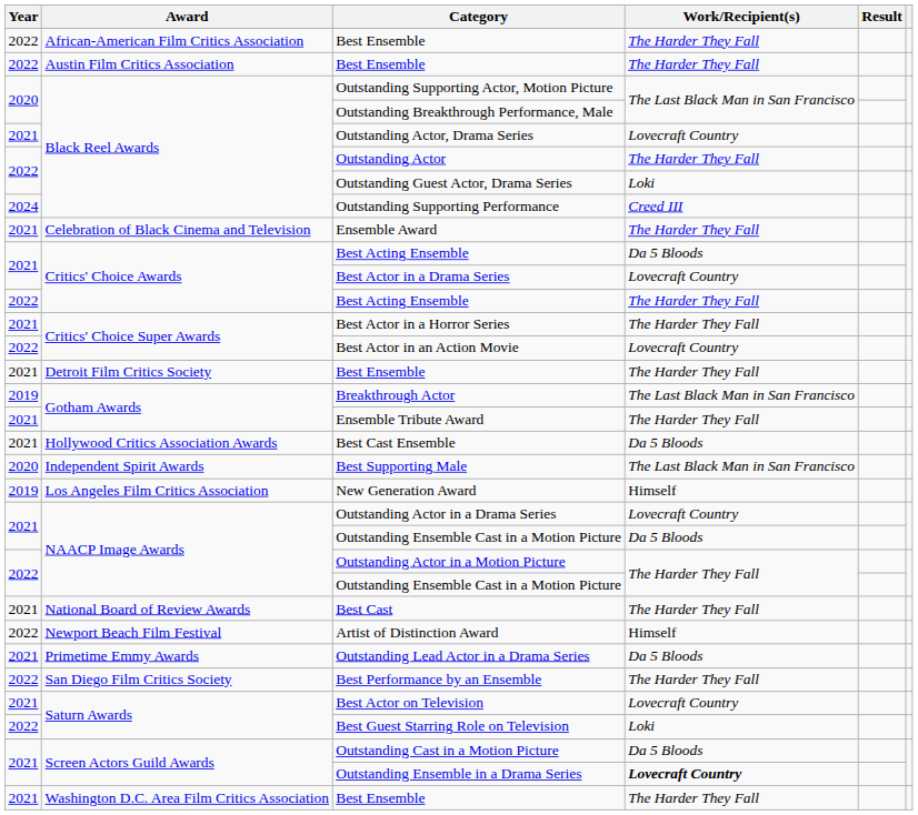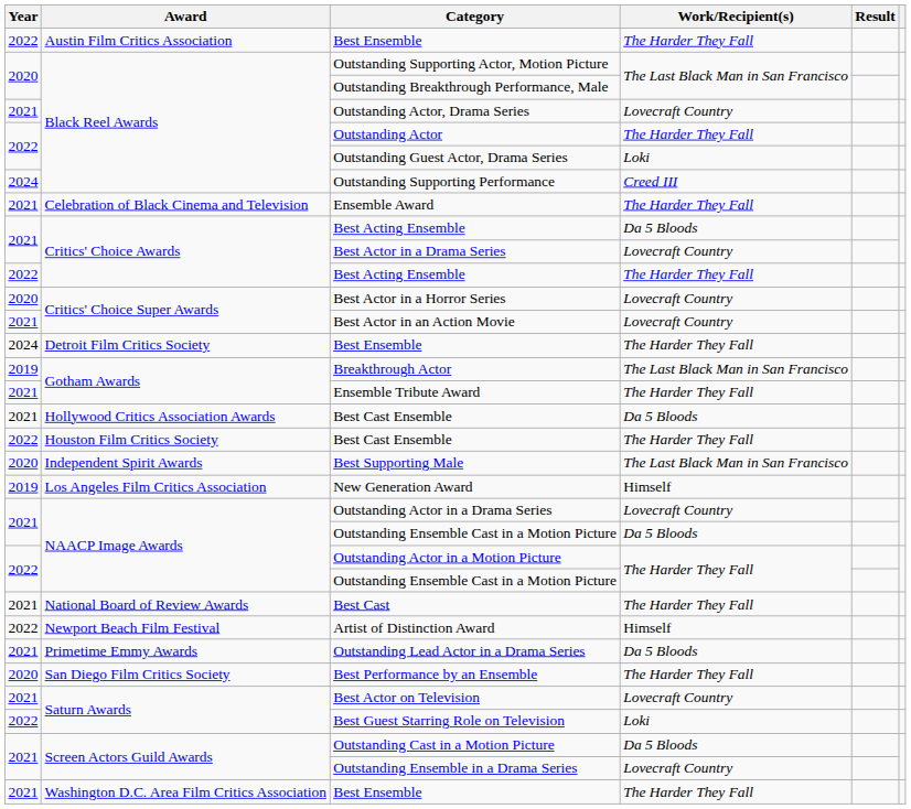 <table class="wikitable plainrowheaders sortable">
 <tr>
 <th scope="col">Year</th>
 <th scope="col">Award</th>
 <th scope="col">Category</th>
 <th scope="col">Work/Recipient(s)</th>
 <th scope="col">Result</th>
 <th class="unsortable" scope="col"></th>
-</tr>
-<tr>
-<td>2022</td>
-<td><a href='#'>African-American Film Critics Association</a></td>
-<td>Best Ensemble</td>
-<td><em><a href='#'>The Harder They Fall</a></em></td>
-<td></td>
-<td style="text-align:center;"></td>
 </tr>
 <tr>
 <td><a href='#'>2022</a></td>
 <td><a href='#'>Austin Film Critics Association</a></td>
 <td><a href='#'>Best Ensemble</a></td>
 <td><em><a href='#'>The Harder They Fall</a></em></td>
 <td></td>
 <td style="text-align:center;"></td>
 </tr>
 <tr>
 <td rowspan="2"><a href='#'>2020</a></td>
 <td rowspan="6"><a href='#'>Black Reel Awards</a></td>
 <td>Outstanding Supporting Actor, Motion Picture</td>
 <td rowspan="2"><em>The Last Black Man in San Francisco</em></td>
 <td></td>
 <td rowspan="2" style="text-align:center;"></td>
 </tr>
 <tr>
 <td>Outstanding Breakthrough Performance, Male</td>
 <td></td>
 </tr>
 <tr>
 <td><a href='#'>2021</a></td>
 <td>Outstanding Actor, Drama Series</td>
 <td><em>Lovecraft Country</em></td>
 <td></td>
 <td style="text-align:center;"></td>
 </tr>
 <tr>
 <td rowspan="2"><a href='#'>2022</a></td>
 <td><a href='#'>Outstanding Actor</a></td>
 <td><em><a href='#'>The Harder They Fall</a></em></td>
 <td></td>
 <td style="text-align:center;"></td>
 </tr>
 <tr>
 <td>Outstanding Guest Actor, Drama Series</td>
 <td><em>Loki</em></td>
 <td></td>
 <td></td>
 </tr>
 <tr>
 <td><a href='#'>2024</a></td>
 <td>Outstanding Supporting Performance</td>
 <td><em><a href='#'>Creed III</a></em></td>
 <td></td>
 <td style="text-align:center;"></td>
 </tr>
 <tr>
 <td><a href='#'>2021</a></td>
 <td><a href='#'>Celebration of Black Cinema and Television</a></td>
 <td>Ensemble Award</td>
 <td><em><a href='#'>The Harder They Fall</a></em></td>
 <td></td>
 <td style="text-align:center;"></td>
 </tr>
 <tr>
 <td rowspan="2"><a href='#'>2021</a></td>
 <td rowspan="3"><a href='#'>Critics' Choice Awards</a></td>
 <td><a href='#'>Best Acting Ensemble</a></td>
 <td><em>Da 5 Bloods</em></td>
 <td></td>
 <td rowspan="2" style="text-align:center;"></td>
 </tr>
 <tr>
 <td><a href='#'>Best Actor in a Drama Series</a></td>
 <td><em>Lovecraft Country</em></td>
 <td></td>
 </tr>
 <tr>
 <td><a href='#'>2022</a></td>
 <td><a href='#'>Best Acting Ensemble</a></td>
 <td><em><a href='#'>The Harder They Fall</a></em></td>
 <td></td>
 <td style="text-align:center;"></td>
 </tr>
 <tr>
-<td><a href='#'>2021</a></td>
+<td><a href='#'>2020</a></td>
 <td rowspan="2"><a href='#'>Critics' Choice Super Awards</a></td>
 <td>Best Actor in a Horror Series</td>
-<td><em>The Harder They Fall</em></td>
+<td><em>Lovecraft Country</em></td>
 <td></td>
 <td style="text-align:center;"></td>
 </tr>
 <tr>
-<td><a href='#'>2022</a></td>
+<td><a href='#'>2021</a></td>
 <td>Best Actor in an Action Movie</td>
 <td><em>Lovecraft Country</em></td>
 <td></td>
 <td style="text-align:center;"></td>
 </tr>
 <tr>
-<td>2021</td>
+<td>2024</td>
 <td><a href='#'>Detroit Film Critics Society</a></td>
 <td><a href='#'>Best Ensemble</a></td>
 <td><em>The Harder They Fall</em></td>
 <td></td>
 <td style="text-align:center;"></td>
 </tr>
 <tr>
 <td><a href='#'>2019</a></td>
 <td rowspan="2"><a href='#'>Gotham Awards</a></td>
 <td><a href='#'>Breakthrough Actor</a></td>
 <td><em>The Last Black Man in San Francisco </em></td>
 <td></td>
 <td style="text-align:center;"></td>
 </tr>
 <tr>
 <td><a href='#'>2021</a></td>
 <td>Ensemble Tribute Award</td>
 <td><em>The Harder They Fall</em></td>
 <td></td>
 <td style="text-align:center;"></td>
 </tr>
 <tr>
 <td>2021</td>
 <td><a href='#'>Hollywood Critics Association Awards</a></td>
 <td>Best Cast Ensemble</td>
 <td><em>Da 5 Bloods</em></td>
+<td></td>
+<td style="text-align:center;"></td>
+</tr>
+<tr>
+<td><a href='#'>2022</a></td>
+<td><a href='#'>Houston Film Critics Society</a></td>
+<td>Best Cast Ensemble</td>
+<td><em>The Harder They Fall</em></td>
 <td></td>
 <td style="text-align:center;"></td>
 </tr>
 <tr>
 <td><a href='#'>2020</a></td>
 <td><a href='#'>Independent Spirit Awards</a></td>
 <td><a href='#'>Best Supporting Male</a></td>
 <td><em>The Last Black Man in San Francisco</em></td>
 <td></td>
 <td style="text-align:center;"></td>
 </tr>
 <tr>
 <td><a href='#'>2019</a></td>
 <td><a href='#'>Los Angeles Film Critics Association</a></td>
 <td>New Generation Award</td>
 <td>Himself</td>
 <td></td>
 <td style="text-align:center;"></td>
 </tr>
 <tr>
 <td rowspan="2"><a href='#'>2021</a></td>
 <td rowspan="4"><a href='#'>NAACP Image Awards</a></td>
 <td>Outstanding Actor in a Drama Series</td>
 <td><em>Lovecraft Country</em></td>
 <td></td>
 <td rowspan="2" style="text-align:center;"></td>
 </tr>
 <tr>
 <td>Outstanding Ensemble Cast in a Motion Picture</td>
 <td><em>Da 5 Bloods</em></td>
 <td></td>
 </tr>
 <tr>
 <td rowspan="2"><a href='#'>2022</a></td>
 <td><a href='#'>Outstanding Actor in a Motion Picture</a></td>
 <td rowspan="2"><em>The Harder They Fall</em></td>
 <td></td>
 <td rowspan="2" style="text-align:center;"></td>
 </tr>
 <tr>
 <td>Outstanding Ensemble Cast in a Motion Picture</td>
 <td></td>
 </tr>
 <tr>
 <td>2021</td>
 <td><a href='#'>National Board of Review Awards</a></td>
 <td><a href='#'>Best Cast</a></td>
 <td><em>The Harder They Fall</em></td>
 <td></td>
 <td style="text-align:center;"></td>
 </tr>
 <tr>
 <td>2022</td>
 <td><a href='#'>Newport Beach Film Festival</a></td>
 <td>Artist of Distinction Award</td>
 <td>Himself</td>
 <td></td>
 <td style="text-align:center;"></td>
 </tr>
 <tr>
 <td><a href='#'>2021</a></td>
 <td><a href='#'>Primetime Emmy Awards</a></td>
 <td><a href='#'>Outstanding Lead Actor in a Drama Series</a></td>
 <td><em>Da 5 Bloods</em></td>
 <td></td>
 <td style="text-align:center;"></td>
 </tr>
 <tr>
-<td><a href='#'>2022</a></td>
+<td><a href='#'>2020</a></td>
 <td><a href='#'>San Diego Film Critics Society</a></td>
 <td><a href='#'>Best Performance by an Ensemble</a></td>
 <td><em>The Harder They Fall</em></td>
 <td></td>
 <td style="text-align:center;"></td>
 </tr>
 <tr>
 <td><a href='#'>2021</a></td>
 <td rowspan="2"><a href='#'>Saturn Awards</a></td>
 <td><a href='#'>Best Actor on Television</a></td>
 <td><em>Lovecraft Country</em></td>
 <td></td>
 <td style="text-align:center;"></td>
 </tr>
 <tr>
 <td><a href='#'>2022</a></td>
 <td><a href='#'>Best Guest Starring Role on Television</a></td>
 <td><em>Loki</em></td>
 <td></td>
 <td style="text-align:center;"></td>
 </tr>
 <tr>
 <td rowspan="2"><a href='#'>2021</a></td>
 <td rowspan="2"><a href='#'>Screen Actors Guild Awards</a></td>
 <td><a href='#'>Outstanding Cast in a Motion Picture</a></td>
 <td><em>Da 5 Bloods</em></td>
 <td></td>
 <td rowspan="2" style="text-align:center;"></td>
 </tr>
 <tr>
 <td><a href='#'>Outstanding Ensemble in a Drama Series</a></td>
-<td><strong><em>Lovecraft Country</em></strong></td>
+<td><em>Lovecraft Country</em></td>
 <td></td>
 </tr>
 <tr>
 <td><a href='#'>2021</a></td>
 <td><a href='#'>Washington D.C. Area Film Critics Association</a></td>
 <td><a href='#'>Best Ensemble</a></td>
 <td><em>The Harder They Fall</em></td>
 <td></td>
 <td style="text-align:center;"></td>
 </tr>
 </table>
